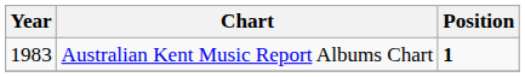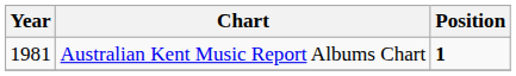 <table class="wikitable">
 <tr>
 <th>Year</th>
 <th>Chart</th>
 <th>Position</th>
 </tr>
 <tr>
-<td>1983</td>
+<td>1981</td>
 <td><a href='#'>Australian Kent Music Report</a> Albums Chart</td>
 <td><strong>1</strong></td>
 </tr>
 <tr>
 </tr>
 </table>
